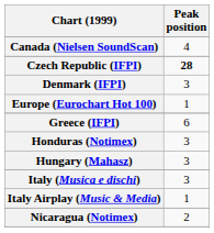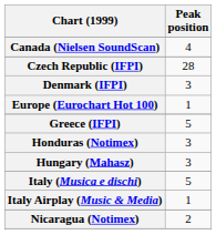 <table class="wikitable sortable plainrowheaders" style="text-align:center">
 <tr>
 <th scope="col">Chart (1999)</th>
 <th scope="col">Peak<br>position</th>
 </tr>
 <tr>
 </tr>
 <tr>
 </tr>
 <tr>
 </tr>
 <tr>
 </tr>
 <tr>
 <th scope="row">Canada (<a href='#'>Nielsen SoundScan</a>)</th>
 <td>4</td>
 </tr>
 <tr>
 </tr>
 <tr>
 </tr>
 <tr>
 </tr>
 <tr>
 <th scope="row">Czech Republic (<a href='#'>IFPI</a>)</th>
-<td><strong>28</strong></td>
+<td>28</td>
 </tr>
 <tr>
 <th scope="row">Denmark (<a href='#'>IFPI</a>)</th>
 <td>3</td>
 </tr>
 <tr>
 <th scope="row">Europe (<a href='#'>Eurochart Hot 100</a>)</th>
 <td>1</td>
 </tr>
 <tr>
 </tr>
 <tr>
 </tr>
 <tr>
 </tr>
 <tr>
 <th scope="row">Greece (<a href='#'>IFPI</a>)</th>
-<td>6</td>
+<td>5</td>
 </tr>
 <tr>
 <th scope="row">Honduras (<a href='#'>Notimex</a>)</th>
 <td>3</td>
 </tr>
 <tr>
 <th scope="row">Hungary (<a href='#'>Mahasz</a>)</th>
 <td>3</td>
 </tr>
 <tr>
 </tr>
 <tr>
 <th scope="row">Italy (<em><a href='#'>Musica e dischi</a></em>)</th>
-<td>3</td>
+<td>5</td>
 </tr>
 <tr>
 <th scope="row">Italy Airplay (<em><a href='#'>Music & Media</a></em>)</th>
 <td>1</td>
 </tr>
 <tr>
 </tr>
 <tr>
 </tr>
 <tr>
 </tr>
 <tr>
 <th scope="row">Nicaragua (<a href='#'>Notimex</a>)</th>
 <td>2</td>
 </tr>
 <tr>
 </tr>
 <tr>
 </tr>
 <tr>
 </tr>
 <tr>
 </tr>
 <tr>
 </tr>
 <tr>
 </tr>
 <tr>
 </tr>
 <tr>
 </tr>
 <tr>
 </tr>
 <tr>
 </tr>
 <tr>
 </tr>
 <tr>
 </tr>
 <tr>
 </tr>
 </table>
